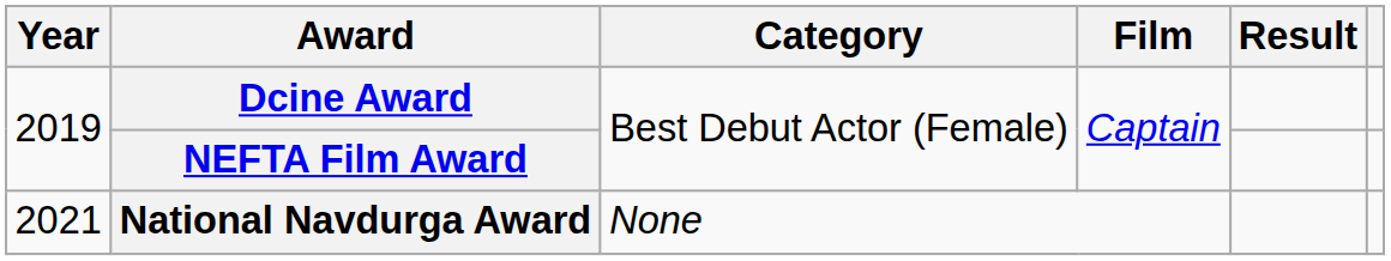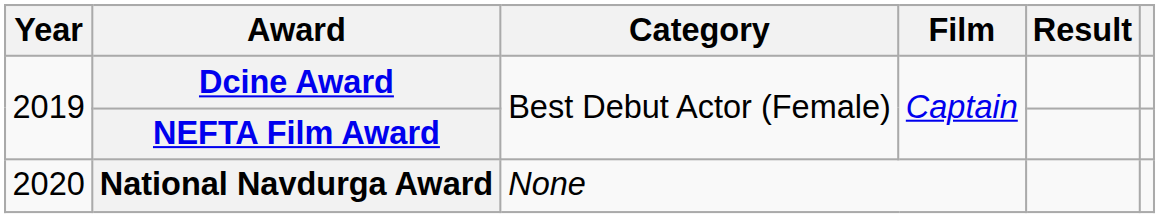 <table class="wikitable plainrowheaders sortable">
 <tr>
 <th>Year</th>
 <th>Award</th>
 <th>Category</th>
 <th>Film</th>
 <th>Result</th>
 <th class="unsortable"></th>
 </tr>
 <tr>
 <td rowspan="2">2019</td>
 <th scope="row"><a href='#'>Dcine Award</a></th>
 <td rowspan="2">Best Debut Actor (Female)</td>
 <td rowspan="2" ! scope="row"><a href='#'><em>Captain</em></a></td>
 <td></td>
 <td style="text-align:center;"></td>
 </tr>
 <tr>
 <th scope="row"><a href='#'>NEFTA Film Award</a></th>
 <td></td>
 <td style="text-align:center;"></td>
 </tr>
 <tr>
-<td>2021</td>
+<td>2020</td>
 <th scope="row">National Navdurga Award</th>
 <td colspan="2"><em>None</em></td>
 <td></td>
 <td style="text-align:center;"></td>
 </tr>
 </table>
